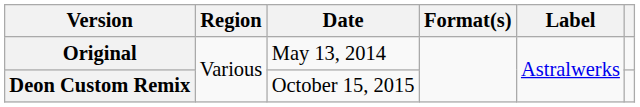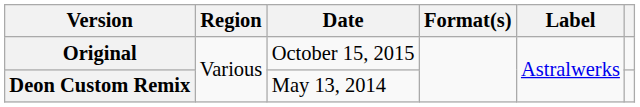 <table class="wikitable plainrowheaders">
 <tr>
 <th scope="col">Version</th>
 <th scope="col">Region</th>
 <th scope="col">Date</th>
 <th scope="col">Format(s)</th>
 <th scope="col">Label</th>
 <th scope="col"></th>
 </tr>
 <tr>
 <th scope="row">Original</th>
 <td rowspan=5>Various</td>
-<td>May 13, 2014</td>
+<td>October 15, 2015</td>
 <td rowspan=5></td>
 <td rowspan=5><a href='#'>Astralwerks</a></td>
 <td style="text-align:center;"></td>
 </tr>
 <tr>
 <th scope="row">Deon Custom Remix</th>
-<td>October 15, 2015</td>
+<td>May 13, 2014</td>
 <td style="text-align:center;"></td>
 </tr>
 </table>
